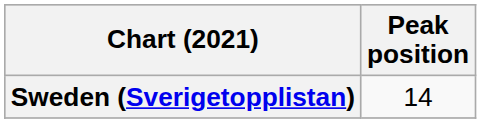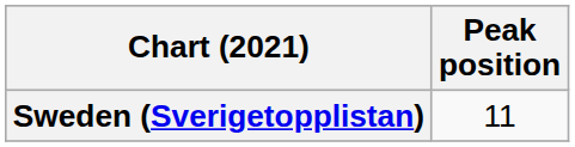 <table class="wikitable plainrowheaders" style="text-align:center">
 <tr>
 <th scope="col">Chart (2021)</th>
 <th scope="col">Peak<br>position</th>
 </tr>
 <tr>
 <th scope="row">Sweden (<a href='#'>Sverigetopplistan</a>)</th>
-<td>14</td>
+<td>11</td>
 </tr>
 </table>
